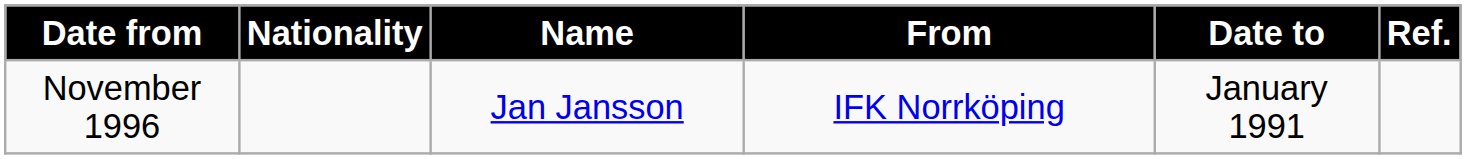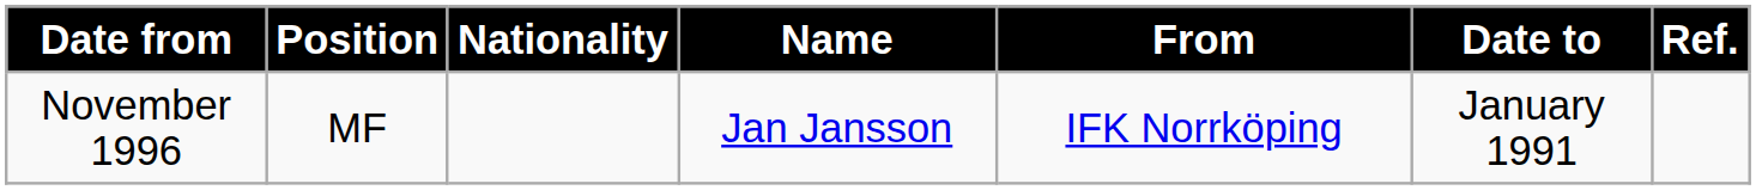 <table class="wikitable" style="text-align:center; font-size:90%; ">
 <tr>
 <th style="background:#000000; color:white; width:100px;">Date from</th>
+<th style="background:#000000; color:white; width:50px;">Position</th>
 <th style="background:#000000; color:white; width:50px;">Nationality</th>
 <th style="background:#000000; color:white; width:150px;">Name</th>
 <th style="background:#000000; color:white; width:200px;">From</th>
 <th style="background:#000000; color:white; width:100px;">Date to</th>
 <th style="background:#000000; color:white; width:25px;">Ref.</th>
 </tr>
 <tr>
 <td>November 1996</td>
+<td>MF</td>
 <td></td>
 <td><a href='#'>Jan Jansson</a></td>
 <td><a href='#'>IFK Norrköping</a></td>
 <td>January 1991</td>
 <td></td>
 </tr>
 </table>
